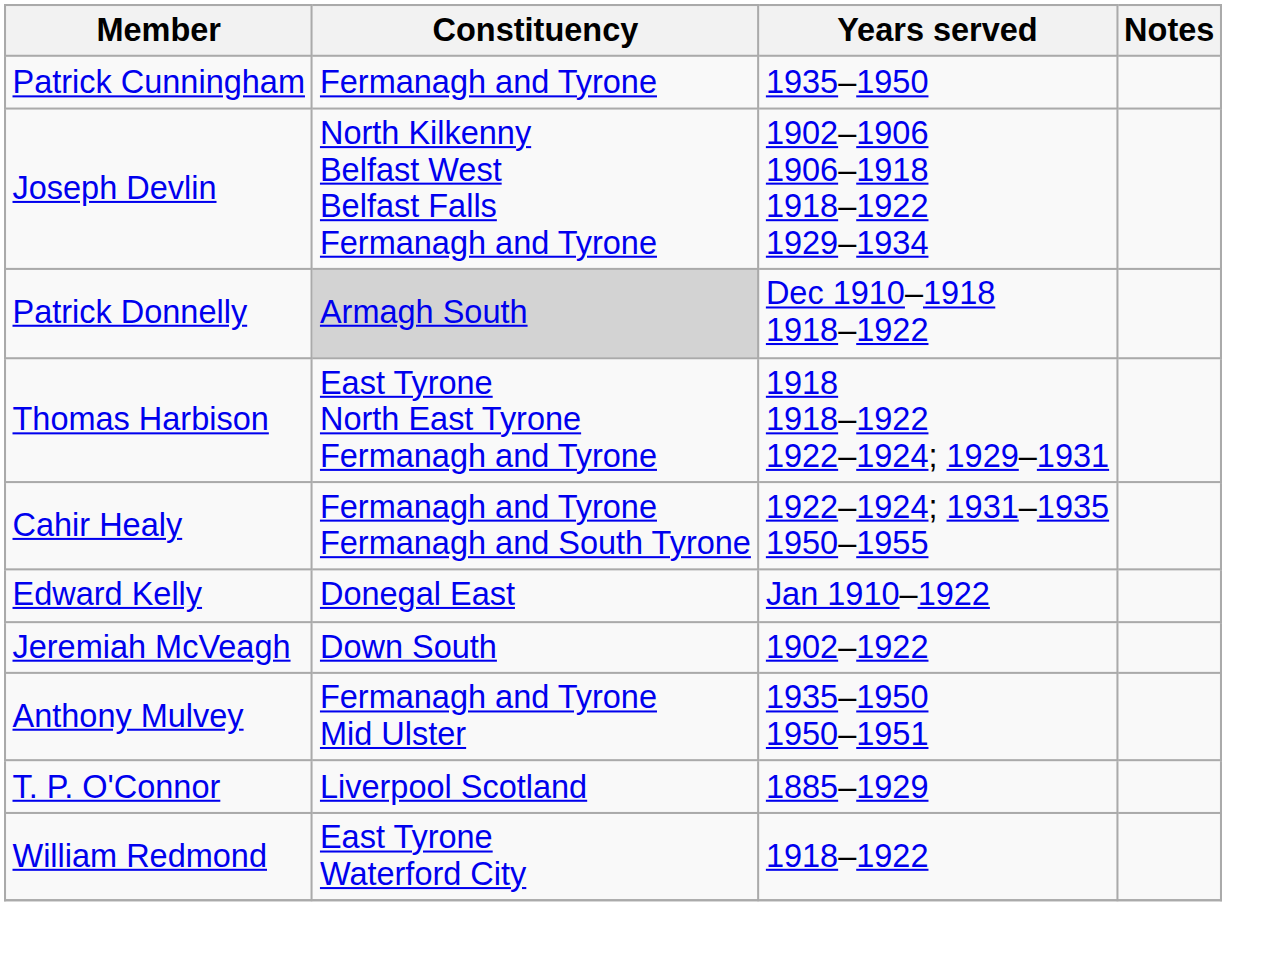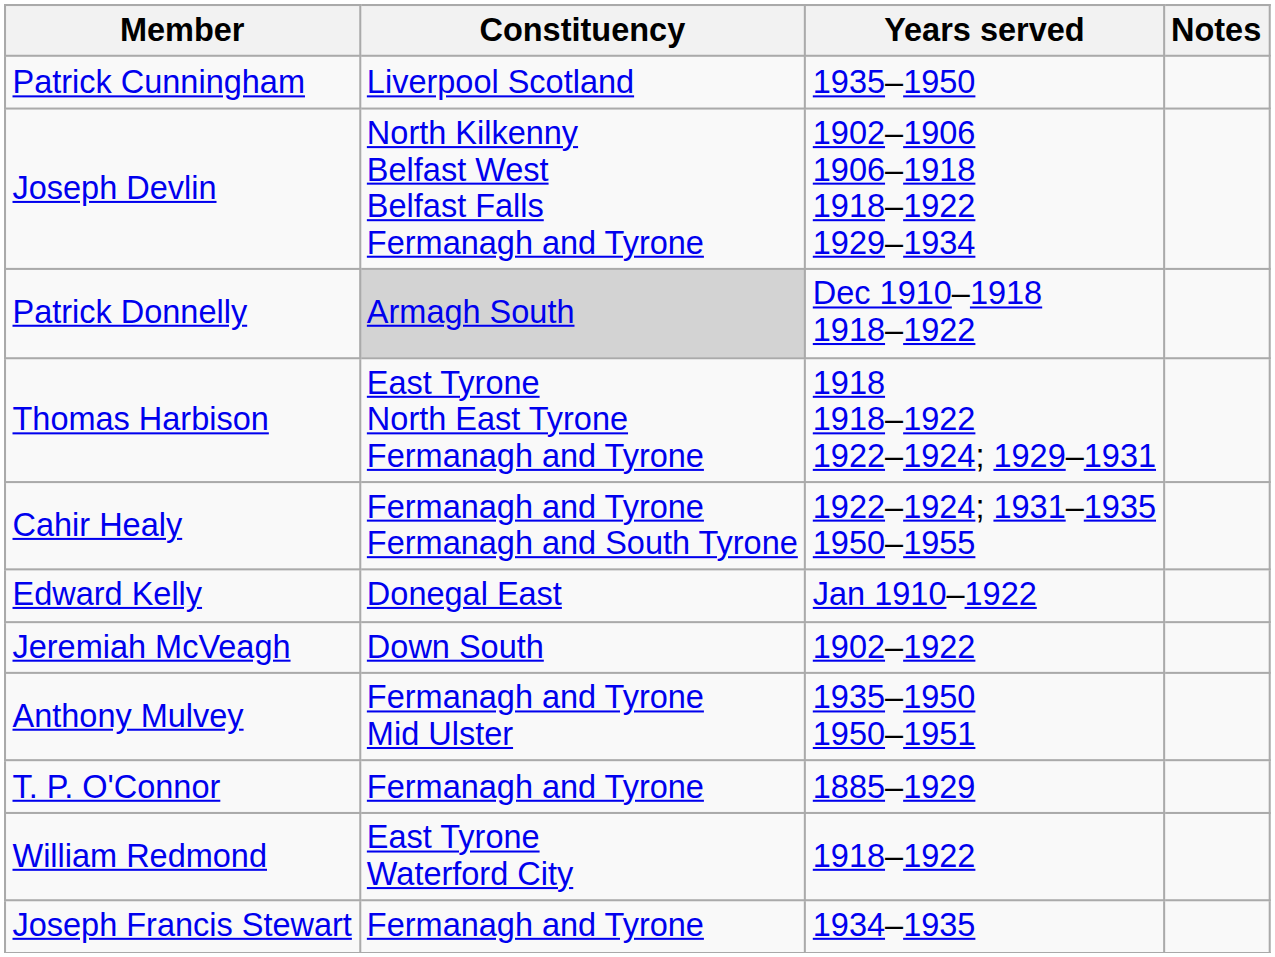 <table class="wikitable">
 <tr>
 <th>Member</th>
 <th>Constituency</th>
 <th>Years served</th>
 <th>Notes</th>
 </tr>
 <tr>
 <td><a href='#'>Patrick Cunningham</a></td>
-<td><a href='#'>Fermanagh and Tyrone</a></td>
+<td><a href='#'>Liverpool Scotland</a></td>
 <td><a href='#'>1935</a>–<a href='#'>1950</a></td>
 <td></td>
 </tr>
 <tr>
 <td><a href='#'>Joseph Devlin</a></td>
 <td><a href='#'>North Kilkenny</a><br> <a href='#'>Belfast West</a><br><a href='#'>Belfast Falls</a><br><a href='#'>Fermanagh and Tyrone</a></td>
 <td><a href='#'>1902</a>–<a href='#'>1906</a><br><a href='#'>1906</a>–<a href='#'>1918</a><br><a href='#'>1918</a>–<a href='#'>1922</a> <br> <a href='#'>1929</a>–<a href='#'>1934</a></td>
 <td></td>
 </tr>
 <tr>
 <td><a href='#'>Patrick Donnelly</a></td>
 <td style="background: lightgrey;"><a href='#'>Armagh South</a></td>
 <td><a href='#'>Dec 1910</a>–<a href='#'>1918</a><br><a href='#'>1918</a>–<a href='#'>1922</a></td>
 <td></td>
 </tr>
 <tr>
 <td><a href='#'>Thomas Harbison</a></td>
 <td><a href='#'>East Tyrone</a><br><a href='#'>North East Tyrone</a><br><a href='#'>Fermanagh and Tyrone</a></td>
 <td><a href='#'>1918</a><br><a href='#'>1918</a>–<a href='#'>1922</a><br><a href='#'>1922</a>–<a href='#'>1924</a>; <a href='#'>1929</a>–<a href='#'>1931</a></td>
 <td></td>
 </tr>
 <tr>
 <td><a href='#'>Cahir Healy</a></td>
 <td><a href='#'>Fermanagh and Tyrone</a><br><a href='#'>Fermanagh and South Tyrone</a></td>
 <td><a href='#'>1922</a>–<a href='#'>1924</a>; <a href='#'>1931</a>–<a href='#'>1935</a><br> <a href='#'>1950</a>–<a href='#'>1955</a></td>
 <td></td>
 </tr>
 <tr>
 <td><a href='#'>Edward Kelly</a></td>
 <td><a href='#'>Donegal East</a></td>
 <td><a href='#'>Jan 1910</a>–<a href='#'>1922</a></td>
 <td></td>
 </tr>
 <tr>
 <td><a href='#'>Jeremiah McVeagh</a></td>
 <td><a href='#'>Down South</a></td>
 <td><a href='#'>1902</a>–<a href='#'>1922</a></td>
 <td></td>
 </tr>
 <tr>
 <td><a href='#'>Anthony Mulvey</a></td>
 <td><a href='#'>Fermanagh and Tyrone</a><br><a href='#'>Mid Ulster</a></td>
 <td><a href='#'>1935</a>–<a href='#'>1950</a><br> <a href='#'>1950</a>–<a href='#'>1951</a></td>
 <td></td>
 </tr>
 <tr>
 <td><a href='#'>T. P. O'Connor</a></td>
-<td><a href='#'>Liverpool Scotland</a></td>
+<td><a href='#'>Fermanagh and Tyrone</a></td>
 <td><a href='#'>1885</a>–<a href='#'>1929</a></td>
 <td></td>
 </tr>
 <tr>
 <td><a href='#'>William Redmond</a></td>
 <td><a href='#'>East Tyrone</a><br><a href='#'>Waterford City</a></td>
 <td><a href='#'>1918</a>–<a href='#'>1922</a></td>
 <td></td>
 </tr>
 <tr>
+<td><a href='#'>Joseph Francis Stewart</a></td>
+<td><a href='#'>Fermanagh and Tyrone</a></td>
+<td><a href='#'>1934</a>–<a href='#'>1935</a></td>
+<td></td>
+</tr>
+<tr>
 </tr>
 </table>
